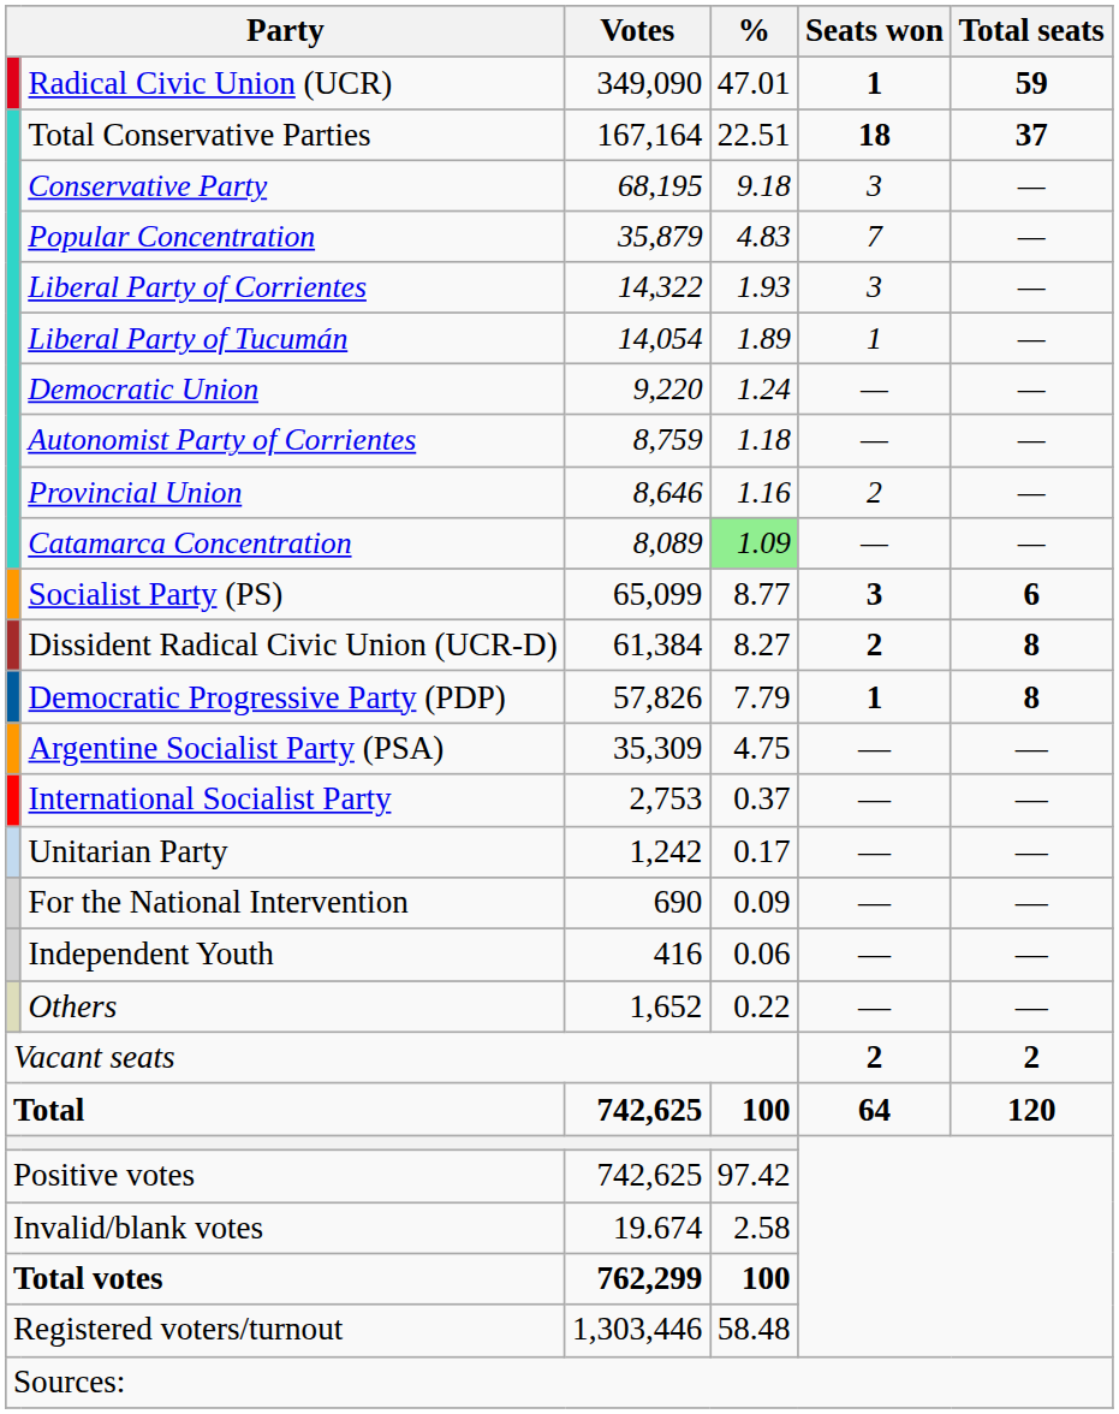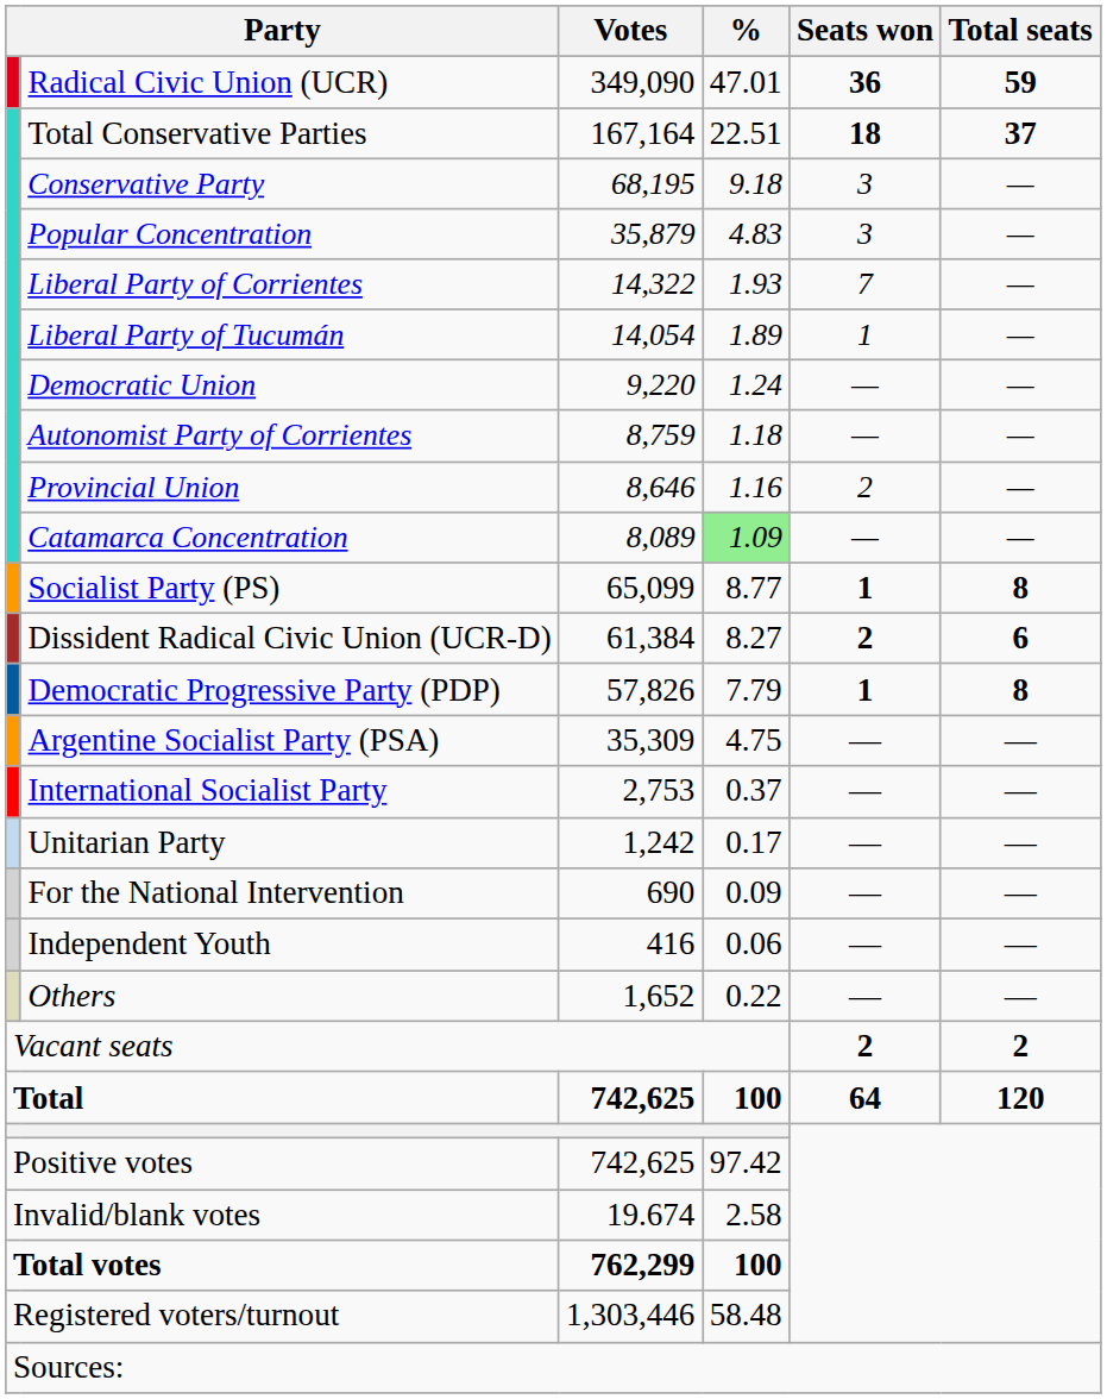 <table class="wikitable" style="text-align:right;">
 <tr>
 <th colspan=2>Party</th>
 <th>Votes</th>
 <th>%</th>
 <th>Seats won</th>
 <th>Total seats</th>
 </tr>
 <tr>
 <td bgcolor=#E10019></td>
 <td align=left><a href='#'>Radical Civic Union</a> (UCR)</td>
 <td>349,090</td>
 <td>47.01</td>
-<td align=center><strong>1</strong></td>
+<td align=center><strong>36</strong></td>
 <td align=center><strong>59</strong></td>
 </tr>
 <tr>
 <td bgcolor=#30D5C8 rowspan=9></td>
 <td align=left>Total Conservative Parties</td>
 <td>167,164</td>
 <td>22.51</td>
 <td align=center><strong>18</strong></td>
 <td align=center><strong>37</strong></td>
 </tr>
 <tr style="font-size: 95%; font-style: italic">
 <td align=left><span><a href='#'>Conservative Party</a></span></td>
 <td>68,195</td>
 <td>9.18</td>
 <td align=center>3</td>
 <td align=center>—</td>
 </tr>
 <tr style="font-size: 95%; font-style: italic">
 <td align=left><span><a href='#'>Popular Concentration</a></span></td>
 <td>35,879</td>
 <td>4.83</td>
-<td align=center>7</td>
+<td align=center>3</td>
 <td align=center>—</td>
 </tr>
 <tr style="font-size: 95%; font-style: italic">
 <td align=left><span><a href='#'>Liberal Party of Corrientes</a></span></td>
 <td>14,322</td>
 <td>1.93</td>
-<td align=center>3</td>
+<td align=center>7</td>
 <td align=center>—</td>
 </tr>
 <tr style="font-size: 95%; font-style: italic">
 <td align=left><span><a href='#'>Liberal Party of Tucumán</a></span></td>
 <td>14,054</td>
 <td>1.89</td>
 <td align=center>1</td>
 <td align=center>—</td>
 </tr>
 <tr style="font-size: 95%; font-style: italic">
 <td align=left><span><a href='#'>Democratic Union</a></span></td>
 <td>9,220</td>
 <td>1.24</td>
 <td align=center>—</td>
 <td align=center>—</td>
 </tr>
 <tr style="font-size: 95%; font-style: italic">
 <td align=left><span><a href='#'>Autonomist Party of Corrientes</a></span></td>
 <td>8,759</td>
 <td>1.18</td>
 <td align=center>—</td>
 <td align=center>—</td>
 </tr>
 <tr style="font-size: 95%; font-style: italic">
 <td align=left><span><a href='#'>Provincial Union</a></span></td>
 <td>8,646</td>
 <td>1.16</td>
 <td align=center>2</td>
 <td align=center>—</td>
 </tr>
 <tr style="font-size: 95%; font-style: italic">
 <td align=left><span><a href='#'>Catamarca Concentration</a></span></td>
 <td>8,089</td>
 <td style="background: lightgreen;">1.09</td>
 <td align=center>—</td>
 <td align=center>—</td>
 </tr>
 <tr>
 <td bgcolor=#FF9900></td>
 <td align=left><a href='#'>Socialist Party</a> (PS)</td>
 <td>65,099</td>
 <td>8.77</td>
-<td align=center><strong>3</strong></td>
-<td align=center><strong>6</strong></td>
+<td align=center><strong>1</strong></td>
+<td align=center><strong>8</strong></td>
 </tr>
 <tr>
 <td bgcolor=#a52a2a></td>
 <td align=left>Dissident Radical Civic Union (UCR-D)</td>
 <td>61,384</td>
 <td>8.27</td>
 <td align=center><strong>2</strong></td>
-<td align=center><strong>8</strong></td>
+<td align=center><strong>6</strong></td>
 </tr>
 <tr>
 <td bgcolor=#005C9E></td>
 <td align=left><a href='#'>Democratic Progressive Party</a> (PDP)</td>
 <td>57,826</td>
 <td>7.79</td>
 <td align=center><strong>1</strong></td>
 <td align=center><strong>8</strong></td>
 </tr>
 <tr>
 <td bgcolor=#FF9900></td>
 <td align=left><a href='#'>Argentine Socialist Party</a> (PSA)</td>
 <td>35,309</td>
 <td>4.75</td>
 <td align=center>—</td>
 <td align=center>—</td>
 </tr>
 <tr>
 <td bgcolor=red></td>
 <td align=left><a href='#'>International Socialist Party</a></td>
 <td>2,753</td>
 <td>0.37</td>
 <td align=center>—</td>
 <td align=center>—</td>
 </tr>
 <tr>
 <td bgcolor=#c2daef></td>
 <td align=left>Unitarian Party</td>
 <td>1,242</td>
 <td>0.17</td>
 <td align=center>—</td>
 <td align=center>—</td>
 </tr>
 <tr>
 <td bgcolor=#D3D3D3></td>
 <td align=left>For the National Intervention</td>
 <td>690</td>
 <td>0.09</td>
 <td align=center>—</td>
 <td align=center>—</td>
 </tr>
 <tr>
 <td bgcolor=#D3D3D3></td>
 <td align=left>Independent Youth</td>
 <td>416</td>
 <td>0.06</td>
 <td align=center>—</td>
 <td align=center>—</td>
 </tr>
 <tr>
 <td bgcolor=#DDDDBB></td>
 <td align=left><em>Others</em></td>
 <td>1,652</td>
 <td>0.22</td>
 <td align=center>—</td>
 <td align=center>—</td>
 </tr>
 <tr>
 <td colspan=4 align=left><em>Vacant seats</em></td>
 <td align=center><strong>2</strong></td>
 <td align=center><strong>2</strong></td>
 </tr>
 <tr style="font-weight:bold">
 <td colspan=2 align=left>Total</td>
 <td>742,625</td>
 <td>100</td>
 <td align=center><strong>64</strong></td>
 <td align=center><strong>120</strong></td>
 </tr>
 <tr>
 <th colspan=4></th>
 <td rowspan=5 colspan=2></td>
 </tr>
 <tr>
 <td align=left colspan=2>Positive votes</td>
 <td>742,625</td>
 <td>97.42</td>
 </tr>
 <tr>
 <td align=left colspan=2>Invalid/blank votes</td>
 <td>19.674</td>
 <td>2.58</td>
 </tr>
 <tr style="font-weight:bold">
 <td align=left colspan=2>Total votes</td>
 <td>762,299</td>
 <td>100</td>
 </tr>
 <tr>
 <td align=left colspan=2>Registered voters/turnout</td>
 <td>1,303,446</td>
 <td>58.48</td>
 </tr>
 <tr>
 <td colspan=6 align=left>Sources:</td>
 </tr>
 </table>
